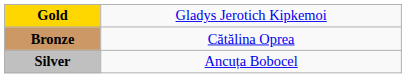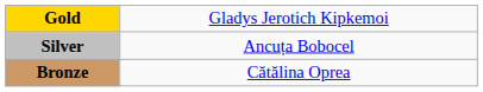 <table class="wikitable" style="text-align:center; " width="35%">
 <tr>
 <td bgcolor="gold"><strong>Gold</strong></td>
 <td><a href='#'>Gladys Jerotich Kipkemoi</a><br>  <small><em></em></small></td>
 </tr>
 <tr>
+<td bgcolor="silver"><strong>Silver</strong></td>
+<td><a href='#'>Ancuța Bobocel</a><br>  <small><em></em></small></td>
+</tr>
+<tr>
 <td bgcolor="CC9966"><strong>Bronze</strong></td>
 <td><a href='#'>Cătălina Oprea</a><br>  <small><em></em></small></td>
 </tr>
-<tr>
-<td bgcolor="silver"><strong>Silver</strong></td>
-<td><a href='#'>Ancuța Bobocel</a><br>  <small><em></em></small></td>
-</tr>
 </table>
